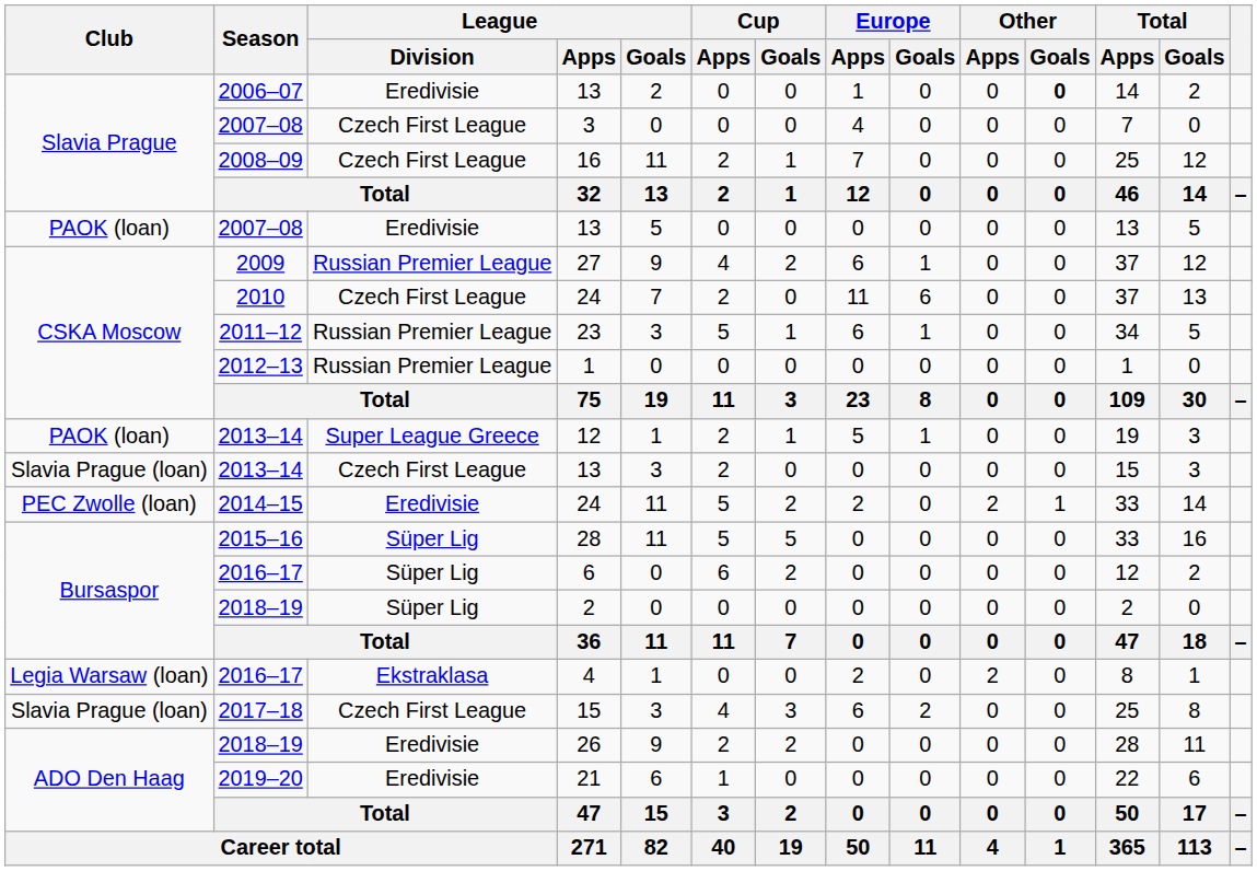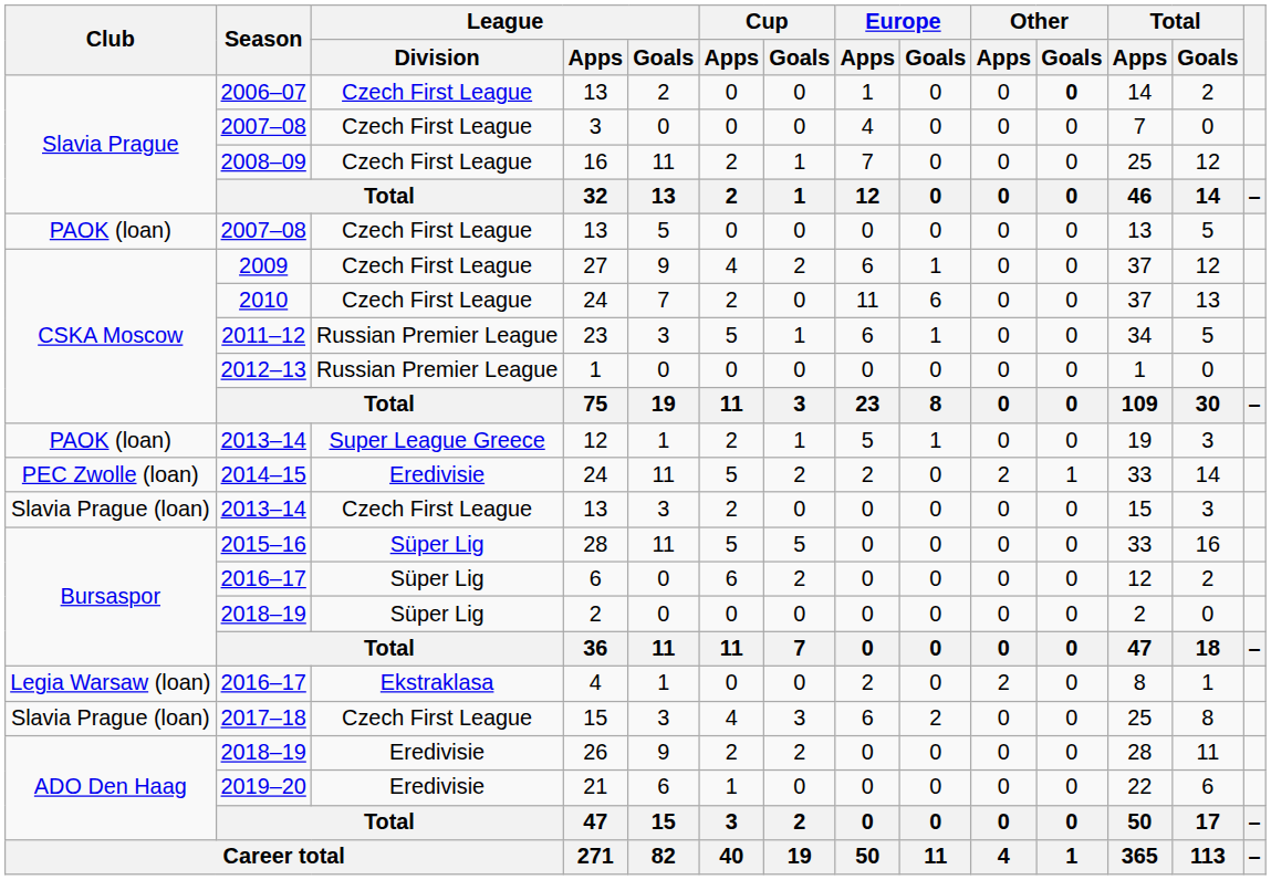 <table class="wikitable" style="text-align: center">
 <tr>
 <th rowspan="2">Club</th>
 <th rowspan="2">Season</th>
 <th colspan="3">League</th>
 <th colspan="2">Cup</th>
 <th colspan="2"><a href='#'>Europe</a></th>
 <th colspan="2">Other</th>
 <th colspan="2">Total</th>
 <th rowspan="2"></th>
 </tr>
 <tr>
 <th>Division</th>
 <th>Apps</th>
 <th>Goals</th>
 <th>Apps</th>
 <th>Goals</th>
 <th>Apps</th>
 <th>Goals</th>
 <th>Apps</th>
 <th>Goals</th>
 <th>Apps</th>
 <th>Goals</th>
 </tr>
 <tr>
 <td rowspan="4"><a href='#'>Slavia Prague</a></td>
 <td><a href='#'>2006–07</a></td>
-<td>Eredivisie</td>
+<td><a href='#'>Czech First League</a></td>
 <td>13</td>
 <td>2</td>
 <td>0</td>
 <td>0</td>
 <td>1</td>
 <td>0</td>
 <td>0</td>
 <td><strong>0</strong></td>
 <td>14</td>
 <td>2</td>
 <td></td>
 </tr>
 <tr>
 <td><a href='#'>2007–08</a></td>
 <td>Czech First League</td>
 <td>3</td>
 <td>0</td>
 <td>0</td>
 <td>0</td>
 <td>4</td>
 <td>0</td>
 <td>0</td>
 <td>0</td>
 <td>7</td>
 <td>0</td>
 <td></td>
 </tr>
 <tr>
 <td><a href='#'>2008–09</a></td>
 <td>Czech First League</td>
 <td>16</td>
 <td>11</td>
 <td>2</td>
 <td>1</td>
 <td>7</td>
 <td>0</td>
 <td>0</td>
 <td>0</td>
 <td>25</td>
 <td>12</td>
 <td></td>
 </tr>
 <tr>
 <th colspan="2">Total</th>
 <th>32</th>
 <th>13</th>
 <th>2</th>
 <th>1</th>
 <th>12</th>
 <th>0</th>
 <th>0</th>
 <th>0</th>
 <th>46</th>
 <th>14</th>
 <th>–</th>
 </tr>
 <tr>
 <td><a href='#'>PAOK</a> (loan)</td>
 <td><a href='#'>2007–08</a></td>
-<td>Eredivisie</td>
+<td>Czech First League</td>
 <td>13</td>
 <td>5</td>
 <td>0</td>
 <td>0</td>
 <td>0</td>
 <td>0</td>
 <td>0</td>
 <td>0</td>
 <td>13</td>
 <td>5</td>
 <td></td>
 </tr>
 <tr>
 <td rowspan="5"><a href='#'>CSKA Moscow</a></td>
 <td><a href='#'>2009</a></td>
-<td><a href='#'>Russian Premier League</a></td>
+<td>Czech First League</td>
 <td>27</td>
 <td>9</td>
 <td>4</td>
 <td>2</td>
 <td>6</td>
 <td>1</td>
 <td>0</td>
 <td>0</td>
 <td>37</td>
 <td>12</td>
 <td></td>
 </tr>
 <tr>
 <td><a href='#'>2010</a></td>
 <td>Czech First League</td>
 <td>24</td>
 <td>7</td>
 <td>2</td>
 <td>0</td>
 <td>11</td>
 <td>6</td>
 <td>0</td>
 <td>0</td>
 <td>37</td>
 <td>13</td>
 <td></td>
 </tr>
 <tr>
 <td><a href='#'>2011–12</a></td>
 <td>Russian Premier League</td>
 <td>23</td>
 <td>3</td>
 <td>5</td>
 <td>1</td>
 <td>6</td>
 <td>1</td>
 <td>0</td>
 <td>0</td>
 <td>34</td>
 <td>5</td>
 <td></td>
 </tr>
 <tr>
 <td><a href='#'>2012–13</a></td>
 <td>Russian Premier League</td>
 <td>1</td>
 <td>0</td>
 <td>0</td>
 <td>0</td>
 <td>0</td>
 <td>0</td>
 <td>0</td>
 <td>0</td>
 <td>1</td>
 <td>0</td>
 <td></td>
 </tr>
 <tr>
 <th colspan="2">Total</th>
 <th>75</th>
 <th>19</th>
 <th>11</th>
 <th>3</th>
 <th>23</th>
 <th>8</th>
 <th>0</th>
 <th>0</th>
 <th>109</th>
 <th>30</th>
 <th>–</th>
 </tr>
 <tr>
 <td><a href='#'>PAOK</a> (loan)</td>
 <td><a href='#'>2013–14</a></td>
 <td><a href='#'>Super League Greece</a></td>
 <td>12</td>
 <td>1</td>
 <td>2</td>
 <td>1</td>
 <td>5</td>
 <td>1</td>
 <td>0</td>
 <td>0</td>
 <td>19</td>
 <td>3</td>
 <td></td>
 </tr>
 <tr>
+<td><a href='#'>PEC Zwolle</a> (loan)</td>
+<td><a href='#'>2014–15</a></td>
+<td><a href='#'>Eredivisie</a></td>
+<td>24</td>
+<td>11</td>
+<td>5</td>
+<td>2</td>
+<td>2</td>
+<td>0</td>
+<td>2</td>
+<td>1</td>
+<td>33</td>
+<td>14</td>
+<td></td>
+</tr>
+<tr>
 <td>Slavia Prague (loan)</td>
 <td><a href='#'>2013–14</a></td>
 <td>Czech First League</td>
 <td>13</td>
 <td>3</td>
 <td>2</td>
 <td>0</td>
 <td>0</td>
 <td>0</td>
 <td>0</td>
 <td>0</td>
 <td>15</td>
 <td>3</td>
-<td></td>
-</tr>
-<tr>
-<td><a href='#'>PEC Zwolle</a> (loan)</td>
-<td><a href='#'>2014–15</a></td>
-<td><a href='#'>Eredivisie</a></td>
-<td>24</td>
-<td>11</td>
-<td>5</td>
-<td>2</td>
-<td>2</td>
-<td>0</td>
-<td>2</td>
-<td>1</td>
-<td>33</td>
-<td>14</td>
 <td></td>
 </tr>
 <tr>
 <td rowspan="4"><a href='#'>Bursaspor</a></td>
 <td><a href='#'>2015–16</a></td>
 <td><a href='#'>Süper Lig</a></td>
 <td>28</td>
 <td>11</td>
 <td>5</td>
 <td>5</td>
 <td>0</td>
 <td>0</td>
 <td>0</td>
 <td>0</td>
 <td>33</td>
 <td>16</td>
 <td></td>
 </tr>
 <tr>
 <td><a href='#'>2016–17</a></td>
 <td>Süper Lig</td>
 <td>6</td>
 <td>0</td>
 <td>6</td>
 <td>2</td>
 <td>0</td>
 <td>0</td>
 <td>0</td>
 <td>0</td>
 <td>12</td>
 <td>2</td>
 <td></td>
 </tr>
 <tr>
 <td><a href='#'>2018–19</a></td>
 <td>Süper Lig</td>
 <td>2</td>
 <td>0</td>
 <td>0</td>
 <td>0</td>
 <td>0</td>
 <td>0</td>
 <td>0</td>
 <td>0</td>
 <td>2</td>
 <td>0</td>
 <td></td>
 </tr>
 <tr>
 <th colspan="2">Total</th>
 <th>36</th>
 <th>11</th>
 <th>11</th>
 <th>7</th>
 <th>0</th>
 <th>0</th>
 <th>0</th>
 <th>0</th>
 <th>47</th>
 <th>18</th>
 <th>–</th>
 </tr>
 <tr>
 <td><a href='#'>Legia Warsaw</a> (loan)</td>
 <td><a href='#'>2016–17</a></td>
 <td><a href='#'>Ekstraklasa</a></td>
 <td>4</td>
 <td>1</td>
 <td>0</td>
 <td>0</td>
 <td>2</td>
 <td>0</td>
 <td>2</td>
 <td>0</td>
 <td>8</td>
 <td>1</td>
 <td></td>
 </tr>
 <tr>
 <td>Slavia Prague (loan)</td>
 <td><a href='#'>2017–18</a></td>
 <td>Czech First League</td>
 <td>15</td>
 <td>3</td>
 <td>4</td>
 <td>3</td>
 <td>6</td>
 <td>2</td>
 <td>0</td>
 <td>0</td>
 <td>25</td>
 <td>8</td>
 <td></td>
 </tr>
 <tr>
 <td rowspan="3"><a href='#'>ADO Den Haag</a></td>
 <td><a href='#'>2018–19</a></td>
 <td>Eredivisie</td>
 <td>26</td>
 <td>9</td>
 <td>2</td>
 <td>2</td>
 <td>0</td>
 <td>0</td>
 <td>0</td>
 <td>0</td>
 <td>28</td>
 <td>11</td>
 <td></td>
 </tr>
 <tr>
 <td><a href='#'>2019–20</a></td>
 <td>Eredivisie</td>
 <td>21</td>
 <td>6</td>
 <td>1</td>
 <td>0</td>
 <td>0</td>
 <td>0</td>
 <td>0</td>
 <td>0</td>
 <td>22</td>
 <td>6</td>
 <td></td>
 </tr>
 <tr>
 <th colspan="2">Total</th>
 <th>47</th>
 <th>15</th>
 <th>3</th>
 <th>2</th>
 <th>0</th>
 <th>0</th>
 <th>0</th>
 <th>0</th>
 <th>50</th>
 <th>17</th>
 <th>–</th>
 </tr>
 <tr>
 <th colspan="3">Career total</th>
 <th>271</th>
 <th>82</th>
 <th>40</th>
 <th>19</th>
 <th>50</th>
 <th>11</th>
 <th>4</th>
 <th>1</th>
 <th>365</th>
 <th>113</th>
 <th>–</th>
 </tr>
 </table>
